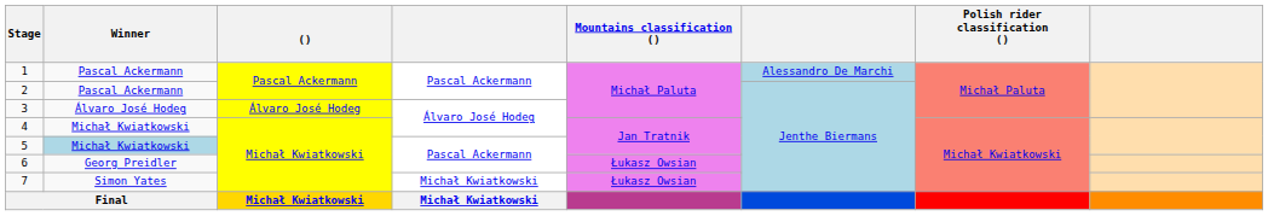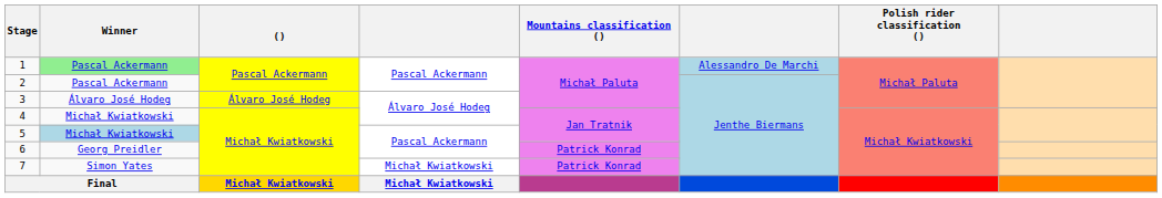 <table class="wikitable" style="text-align: center; font-size:smaller;">
 <tr style="background-color: #efefef;">
 <th width="2%">Stage</th>
 <th width="14%">Winner</th>
 <th width="14%"><br>()<br></th>
 <th width="14%"></th>
 <th width="14%"><a href='#'>Mountains classification</a><br>()<br></th>
 <th width="14%"></th>
 <th width="14%">Polish rider classification<br>()<br> </th>
 <th width="14%"></th>
 </tr>
 <tr>
 <td scope=row>1</td>
-<td><a href='#'>Pascal Ackermann</a></td>
+<td style="background: lightgreen;"><a href='#'>Pascal Ackermann</a></td>
 <td style="background:yellow;" rowspan=2><a href='#'>Pascal Ackermann</a></td>
 <td style="background:white;" rowspan=2><a href='#'>Pascal Ackermann</a></td>
 <td style="background:violet;" rowspan=3><a href='#'>Michał Paluta</a></td>
 <td style="background:lightblue;"><a href='#'>Alessandro De Marchi</a></td>
 <td style="background:salmon;" rowspan=3><a href='#'>Michał Paluta</a></td>
 <td style="background:navajowhite;" rowspan=3></td>
 </tr>
 <tr>
 <td scope=row>2</td>
 <td><a href='#'>Pascal Ackermann</a></td>
 <td style="background:lightblue;" rowspan=6><a href='#'>Jenthe Biermans</a></td>
 </tr>
 <tr>
 <td scope=row>3</td>
 <td><a href='#'>Álvaro José Hodeg</a></td>
 <td style="background:yellow;"><a href='#'>Álvaro José Hodeg</a></td>
 <td style="background:white;" rowspan=2><a href='#'>Álvaro José Hodeg</a></td>
 </tr>
 <tr>
 <td scope=row>4</td>
 <td><a href='#'>Michał Kwiatkowski</a></td>
 <td style="background:yellow;" rowspan=4><a href='#'>Michał Kwiatkowski</a></td>
 <td style="background:violet;" rowspan=2><a href='#'>Jan Tratnik</a></td>
 <td style="background:salmon;" rowspan=4><a href='#'>Michał Kwiatkowski</a></td>
 <td style="background:navajowhite;" rowspan=2></td>
 </tr>
 <tr>
 <td scope=row>5</td>
 <td style="background: lightblue;"><a href='#'>Michał Kwiatkowski</a></td>
 <td style="background:white;" rowspan="2"><a href='#'>Pascal Ackermann</a></td>
 </tr>
 <tr>
 <td scope=row>6</td>
 <td><a href='#'>Georg Preidler</a></td>
-<td style="background:violet;"><a href='#'>Łukasz Owsian</a></td>
+<td style="background:violet;"><a href='#'>Patrick Konrad</a></td>
 <td style="background:navajowhite;"></td>
 </tr>
 <tr>
 <td scope=row>7</td>
 <td><a href='#'>Simon Yates</a></td>
 <td style="background:white;"><a href='#'>Michał Kwiatkowski</a></td>
-<td style="background:violet;"><a href='#'>Łukasz Owsian</a></td>
+<td style="background:violet;"><a href='#'>Patrick Konrad</a></td>
 <td style="background:navajowhite;"></td>
 </tr>
 <tr>
 <th colspan=2>Final</th>
 <th style="background:gold;"><a href='#'>Michał Kwiatkowski</a></th>
 <th style="background:offwhite;"><a href='#'>Michał Kwiatkowski</a></th>
 <th style="background:#B93B8F;"></th>
 <th style="background:#0049DC;"></th>
 <th style="background:red;"></th>
 <th style="background:#FF8C00;"></th>
 </tr>
 </table>
